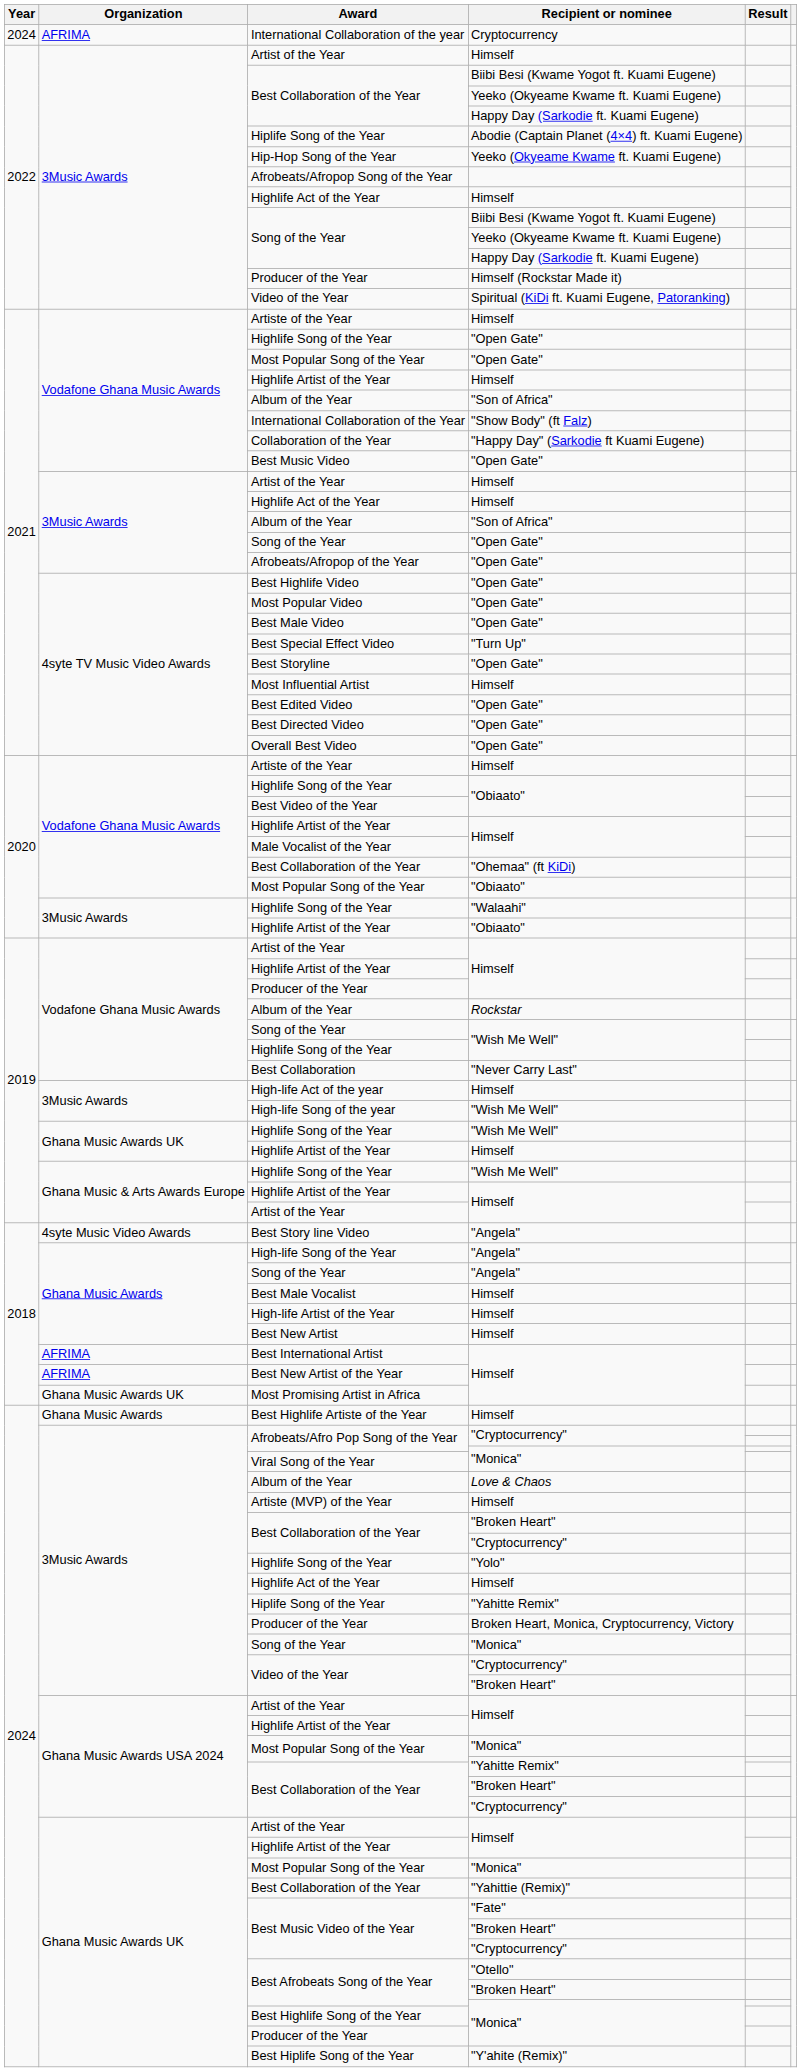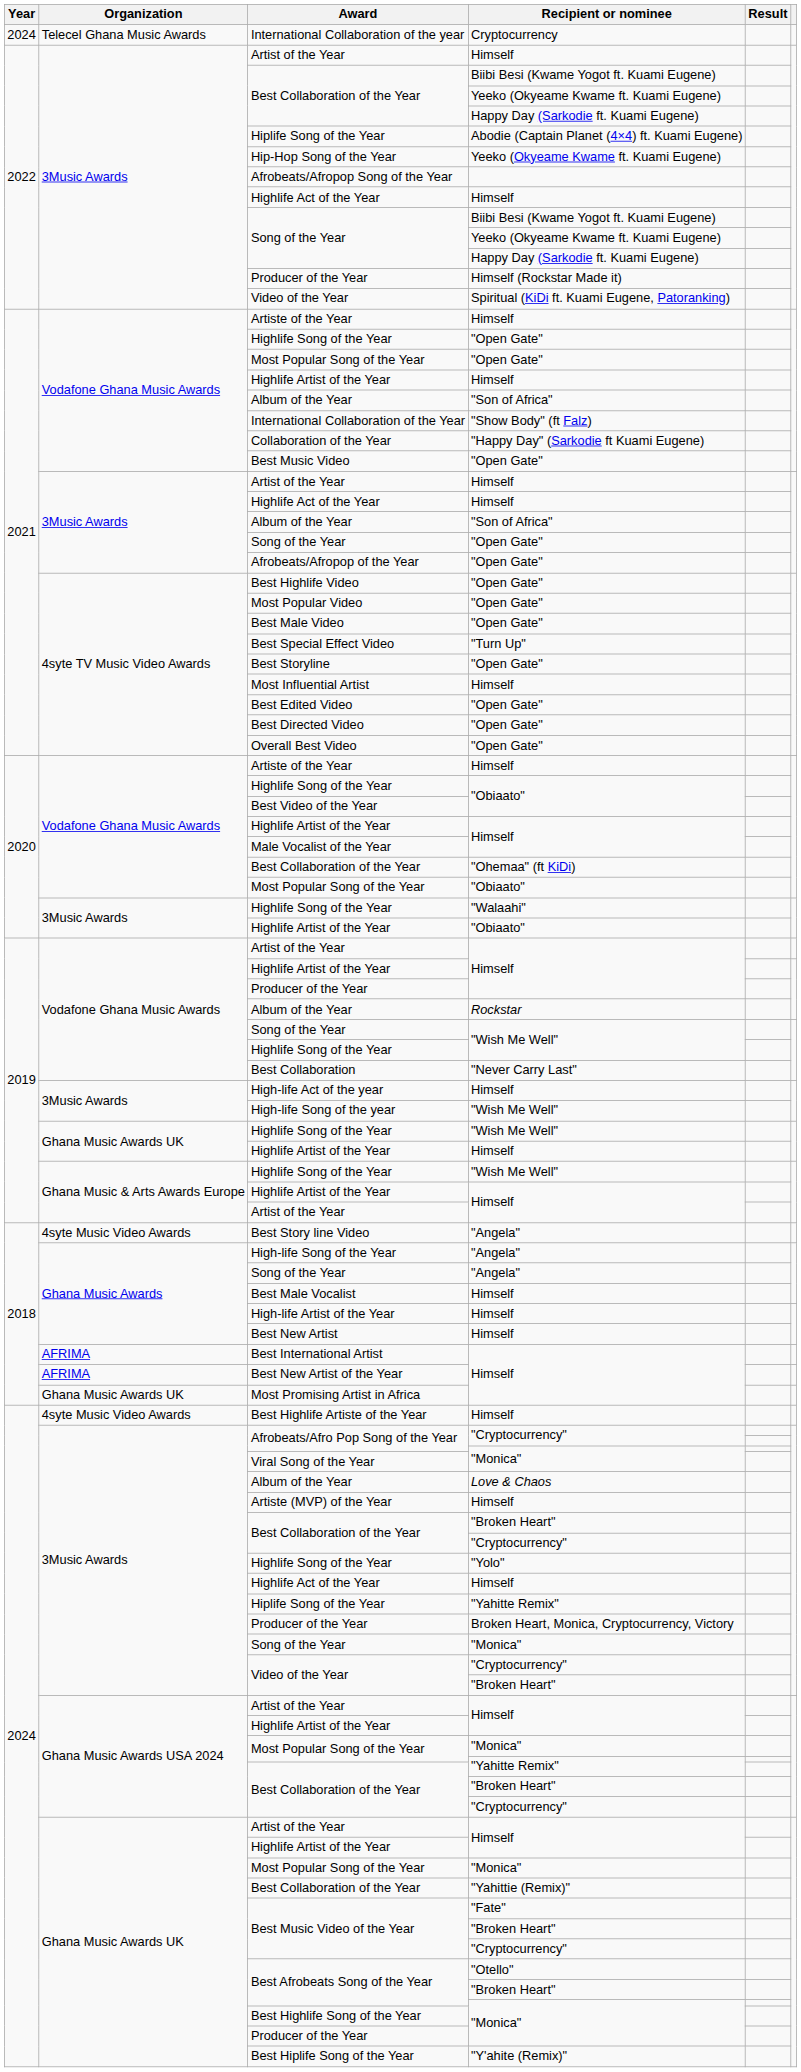 <table class="wikitable">
 <tr>
 <th>Year</th>
 <th>Organization</th>
 <th>Award</th>
 <th>Recipient or nominee</th>
 <th>Result</th>
 <th></th>
 </tr>
 <tr>
 <td>2024</td>
-<td><a href='#'>AFRIMA</a></td>
+<td>Telecel Ghana Music Awards</td>
 <td>International Collaboration of the year</td>
 <td>Cryptocurrency</td>
 <td></td>
 <td></td>
 </tr>
 <tr>
 <td rowspan="13">2022</td>
 <td rowspan="13"><a href='#'>3Music Awards</a></td>
 <td>Artist of the Year</td>
 <td>Himself</td>
 <td></td>
 <td rowspan="13"></td>
 </tr>
 <tr>
 <td rowspan="3">Best Collaboration of the Year</td>
 <td>Biibi Besi (Kwame Yogot  ft. Kuami Eugene)</td>
 <td></td>
 </tr>
 <tr>
 <td>Yeeko (Okyeame Kwame ft. Kuami Eugene)</td>
 <td></td>
 </tr>
 <tr>
 <td>Happy Day <a href='#'>(Sarkodie</a> ft. Kuami Eugene)</td>
 <td></td>
 </tr>
 <tr>
 <td>Hiplife Song of the Year</td>
 <td>Abodie (Captain Planet (<a href='#'>4×4</a>) ft. Kuami Eugene)</td>
 <td></td>
 </tr>
 <tr>
 <td>Hip-Hop Song of the Year</td>
 <td>Yeeko (<a href='#'>Okyeame Kwame</a> ft. Kuami Eugene)</td>
 <td></td>
 </tr>
 <tr>
 <td>Afrobeats/Afropop Song of the Year</td>
 <td></td>
 <td></td>
 </tr>
 <tr>
 <td>Highlife Act of the Year</td>
 <td>Himself</td>
 <td></td>
 </tr>
 <tr>
 <td rowspan="3">Song of the Year</td>
 <td>Biibi Besi (Kwame Yogot  ft. Kuami Eugene)</td>
 <td></td>
 </tr>
 <tr>
 <td>Yeeko (Okyeame Kwame ft. Kuami Eugene)</td>
 <td></td>
 </tr>
 <tr>
 <td>Happy Day <a href='#'>(Sarkodie</a> ft. Kuami Eugene)</td>
 <td></td>
 </tr>
 <tr>
 <td>Producer of the Year</td>
 <td>Himself (Rockstar Made it)</td>
 <td></td>
 </tr>
 <tr>
 <td>Video of the Year</td>
 <td>Spiritual (<a href='#'>KiDi</a> ft. Kuami Eugene, <a href='#'>Patoranking</a>)</td>
 <td></td>
 </tr>
 <tr>
 <td rowspan="22">2021</td>
 <td rowspan="8"><a href='#'>Vodafone Ghana Music Awards</a></td>
 <td>Artiste of the Year</td>
 <td>Himself</td>
 <td></td>
 <td rowspan="8"></td>
 </tr>
 <tr>
 <td>Highlife Song of the Year</td>
 <td>"Open Gate"</td>
 <td></td>
 </tr>
 <tr>
 <td>Most Popular Song of the Year</td>
 <td>"Open Gate"</td>
 <td></td>
 </tr>
 <tr>
 <td>Highlife Artist of the Year</td>
 <td>Himself</td>
 <td></td>
 </tr>
 <tr>
 <td>Album of the Year</td>
 <td>"Son of Africa"</td>
 <td></td>
 </tr>
 <tr>
 <td>International Collaboration of the Year</td>
 <td>"Show Body" (ft <a href='#'>Falz</a>)</td>
 <td></td>
 </tr>
 <tr>
 <td>Collaboration of the Year</td>
 <td>"Happy Day" (<a href='#'>Sarkodie</a> ft Kuami Eugene)</td>
 <td></td>
 </tr>
 <tr>
 <td>Best Music Video</td>
 <td>"Open Gate"</td>
 <td></td>
 </tr>
 <tr>
 <td rowspan="5"><a href='#'>3Music Awards</a></td>
 <td>Artist of the Year</td>
 <td>Himself</td>
 <td></td>
 <td rowspan="5"></td>
 </tr>
 <tr>
 <td>Highlife Act of the Year</td>
 <td>Himself</td>
 <td></td>
 </tr>
 <tr>
 <td>Album of the Year</td>
 <td>"Son of Africa"</td>
 <td></td>
 </tr>
 <tr>
 <td>Song of the Year</td>
 <td>"Open Gate"</td>
 <td></td>
 </tr>
 <tr>
 <td>Afrobeats/Afropop of the Year</td>
 <td>"Open Gate"</td>
 <td></td>
 </tr>
 <tr>
 <td rowspan="9">4syte TV Music Video Awards</td>
 <td>Best Highlife Video</td>
 <td>"Open Gate"</td>
 <td></td>
 <td rowspan="9"></td>
 </tr>
 <tr>
 <td>Most Popular Video</td>
 <td>"Open Gate"</td>
 <td></td>
 </tr>
 <tr>
 <td>Best Male Video</td>
 <td>"Open Gate"</td>
 <td></td>
 </tr>
 <tr>
 <td>Best Special Effect Video</td>
 <td>"Turn Up"</td>
 <td></td>
 </tr>
 <tr>
 <td>Best Storyline</td>
 <td>"Open Gate"</td>
 <td></td>
 </tr>
 <tr>
 <td>Most Influential Artist</td>
 <td>Himself</td>
 <td></td>
 </tr>
 <tr>
 <td>Best Edited Video</td>
 <td>"Open Gate"</td>
 <td></td>
 </tr>
 <tr>
 <td>Best Directed Video</td>
 <td>"Open Gate"</td>
 <td></td>
 </tr>
 <tr>
 <td>Overall Best Video</td>
 <td>"Open Gate"</td>
 <td></td>
 </tr>
 <tr>
 <td rowspan="9">2020</td>
 <td rowspan="7"><a href='#'>Vodafone Ghana Music Awards</a></td>
 <td>Artiste of the Year</td>
 <td>Himself</td>
 <td></td>
 <td rowspan="7"></td>
 </tr>
 <tr>
 <td>Highlife Song of the Year</td>
 <td rowspan="2">"Obiaato"</td>
 <td></td>
 </tr>
 <tr>
 <td>Best Video of the Year</td>
 <td></td>
 </tr>
 <tr>
 <td>Highlife Artist of the Year</td>
 <td rowspan="2">Himself</td>
 <td></td>
 </tr>
 <tr>
 <td>Male Vocalist of the Year</td>
 <td></td>
 </tr>
 <tr>
 <td>Best Collaboration of the Year</td>
 <td>"Ohemaa" (ft <a href='#'>KiDi</a>)</td>
 <td></td>
 </tr>
 <tr>
 <td>Most Popular Song of the Year</td>
 <td>"Obiaato"</td>
 <td></td>
 </tr>
 <tr>
 <td rowspan="2">3Music Awards</td>
 <td>Highlife Song of the Year</td>
 <td>"Walaahi"</td>
 <td></td>
 <td rowspan="2"></td>
 </tr>
 <tr>
 <td>Highlife Artist of the Year</td>
 <td>"Obiaato"</td>
 <td></td>
 </tr>
 <tr>
 <td rowspan="14">2019</td>
 <td rowspan="7">Vodafone Ghana Music Awards</td>
 <td>Artist of the Year</td>
 <td rowspan="3">Himself</td>
 <td></td>
 <td></td>
 </tr>
 <tr>
 <td>Highlife Artist of the Year</td>
 <td></td>
 <td rowspan="3"></td>
 </tr>
 <tr>
 <td>Producer of the Year</td>
 <td></td>
 </tr>
 <tr>
 <td>Album of the Year</td>
 <td><em>Rockstar</em></td>
 <td></td>
 </tr>
 <tr>
 <td>Song of the Year</td>
 <td rowspan="2">"Wish Me Well"</td>
 <td></td>
 <td rowspan="3"></td>
 </tr>
 <tr>
 <td>Highlife Song of the Year</td>
 <td></td>
 </tr>
 <tr>
 <td>Best Collaboration</td>
 <td>"Never Carry Last"</td>
 <td></td>
 </tr>
 <tr>
 <td rowspan="2">3Music Awards</td>
 <td>High-life Act of the year</td>
 <td>Himself</td>
 <td></td>
 <td rowspan="2"></td>
 </tr>
 <tr>
 <td>High-life Song of the year</td>
 <td>"Wish Me Well"</td>
 <td></td>
 </tr>
 <tr>
 <td rowspan="2">Ghana Music Awards UK</td>
 <td>Highlife Song of the Year</td>
 <td "Wish Me Well">"Wish Me Well"</td>
 <td></td>
 <td rowspan="2"></td>
 </tr>
 <tr>
 <td>Highlife Artist of the Year</td>
 <td>Himself</td>
 <td></td>
 </tr>
 <tr>
 <td rowspan="3">Ghana Music & Arts Awards Europe</td>
 <td>Highlife Song of the Year</td>
 <td>"Wish Me Well"</td>
 <td></td>
 <td rowspan="3"></td>
 </tr>
 <tr>
 <td>Highlife Artist of the Year</td>
 <td rowspan="2">Himself</td>
 <td></td>
 </tr>
 <tr>
 <td>Artist of the Year</td>
 <td></td>
 </tr>
 <tr>
 <td rowspan="9">2018</td>
 <td>4syte Music Video Awards</td>
 <td>Best Story line Video</td>
 <td>"Angela"</td>
 <td></td>
 <td></td>
 </tr>
 <tr>
 <td rowspan="5"><a href='#'>Ghana Music Awards</a></td>
 <td>High-life Song of the Year</td>
 <td>"Angela"</td>
 <td></td>
 <td rowspan="3"></td>
 </tr>
 <tr>
 <td>Song of the Year</td>
 <td>"Angela"</td>
 <td></td>
 </tr>
 <tr>
 <td>Best Male Vocalist</td>
 <td>Himself</td>
 <td></td>
 </tr>
 <tr>
 <td>High-life Artist of the Year</td>
 <td>Himself</td>
 <td></td>
 <td rowspan="2"></td>
 </tr>
 <tr>
 <td>Best New Artist</td>
 <td>Himself</td>
 <td></td>
 </tr>
 <tr>
 <td><a href='#'>AFRIMA</a></td>
 <td>Best International Artist</td>
 <td rowspan="3">Himself</td>
 <td></td>
 <td></td>
 </tr>
 <tr>
 <td><a href='#'>AFRIMA</a></td>
 <td>Best New Artist of the Year</td>
 <td></td>
 <td></td>
 </tr>
 <tr>
 <td>Ghana Music Awards UK</td>
 <td>Most Promising Artist in Africa</td>
 <td></td>
 <td></td>
 </tr>
 <tr>
 <td rowspan=36>2024</td>
-<td>Ghana Music Awards</td>
+<td>4syte Music Video Awards</td>
 <td>Best Highlife Artiste of the Year</td>
 <td>Himself</td>
 <td></td>
 <td></td>
 </tr>
 <tr>
 <td rowspan=15>3Music Awards</td>
 <td rowspan=3>Afrobeats/Afro Pop Song of the Year</td>
 <td rowspan=2>"Cryptocurrency"</td>
 <td></td>
 <td rowspan=15></td>
 </tr>
 <tr>
 <td></td>
 </tr>
 <tr>
 <td rowspan=2>"Monica"</td>
 <td></td>
 </tr>
 <tr>
 <td>Viral Song of the Year</td>
 <td></td>
 </tr>
 <tr>
 <td>Album of the Year</td>
 <td><em>Love & Chaos</em></td>
 <td></td>
 </tr>
 <tr>
 <td>Artiste (MVP) of the Year</td>
 <td>Himself</td>
 <td></td>
 </tr>
 <tr>
 <td rowspan=2>Best Collaboration of the Year</td>
 <td>"Broken Heart"</td>
 <td></td>
 </tr>
 <tr>
 <td>"Cryptocurrency"</td>
 <td></td>
 </tr>
 <tr>
 <td>Highlife Song of the Year</td>
 <td>"Yolo"</td>
 <td></td>
 </tr>
 <tr>
 <td>Highlife Act of the Year</td>
 <td>Himself</td>
 <td></td>
 </tr>
 <tr>
 <td>Hiplife Song of the Year</td>
 <td>"Yahitte Remix"</td>
 <td></td>
 </tr>
 <tr>
 <td>Producer of the Year</td>
 <td>Broken Heart, Monica, Cryptocurrency, Victory</td>
 <td></td>
 </tr>
 <tr>
 <td>Song of the Year</td>
 <td>"Monica"</td>
 <td></td>
 </tr>
 <tr>
 <td rowspan=2>Video of the Year</td>
 <td>"Cryptocurrency"</td>
 <td></td>
 </tr>
 <tr>
 <td>"Broken Heart"</td>
 <td></td>
 </tr>
 <tr>
 <td rowspan=7>Ghana Music Awards USA 2024</td>
 <td>Artist of the Year</td>
 <td rowspan=2>Himself</td>
 <td></td>
 <td rowspan=7></td>
 </tr>
 <tr>
 <td>Highlife Artist of the Year</td>
 <td></td>
 </tr>
 <tr>
 <td rowspan=2>Most Popular Song of the Year</td>
 <td>"Monica"</td>
 <td></td>
 </tr>
 <tr>
 <td rowspan=2>"Yahitte Remix"</td>
 <td></td>
 </tr>
 <tr>
 <td rowspan=3>Best Collaboration of the Year</td>
 <td></td>
 </tr>
 <tr>
 <td>"Broken Heart"</td>
 <td></td>
 </tr>
 <tr>
 <td>"Cryptocurrency"</td>
 <td></td>
 </tr>
 <tr>
 <td rowspan=13>Ghana Music Awards UK</td>
 <td>Artist of the Year</td>
 <td rowspan=2>Himself</td>
 <td></td>
 <td rowspan=13></td>
 </tr>
 <tr>
 <td>Highlife Artist of the Year</td>
 <td></td>
 </tr>
 <tr>
 <td>Most Popular Song of the Year</td>
 <td>"Monica"</td>
 <td></td>
 </tr>
 <tr>
 <td>Best Collaboration of the Year</td>
 <td>"Yahittie (Remix)"</td>
 <td></td>
 </tr>
 <tr>
 <td rowspan=3>Best Music Video of the Year</td>
 <td>"Fate"</td>
 <td></td>
 </tr>
 <tr>
 <td>"Broken Heart"</td>
 <td></td>
 </tr>
 <tr>
 <td>"Cryptocurrency"</td>
 <td></td>
 </tr>
 <tr>
 <td rowspan=3>Best Afrobeats Song of the Year</td>
 <td>"Otello"</td>
 <td></td>
 </tr>
 <tr>
 <td>"Broken Heart"</td>
 <td></td>
 </tr>
 <tr>
 <td rowspan=3>"Monica"</td>
 <td></td>
 </tr>
 <tr>
 <td>Best Highlife Song of the Year</td>
 <td></td>
 </tr>
 <tr>
 <td>Producer of the Year</td>
 <td></td>
 </tr>
 <tr>
 <td>Best Hiplife Song of the Year</td>
 <td>"Y'ahite (Remix)"</td>
 <td></td>
 </tr>
 </table>
